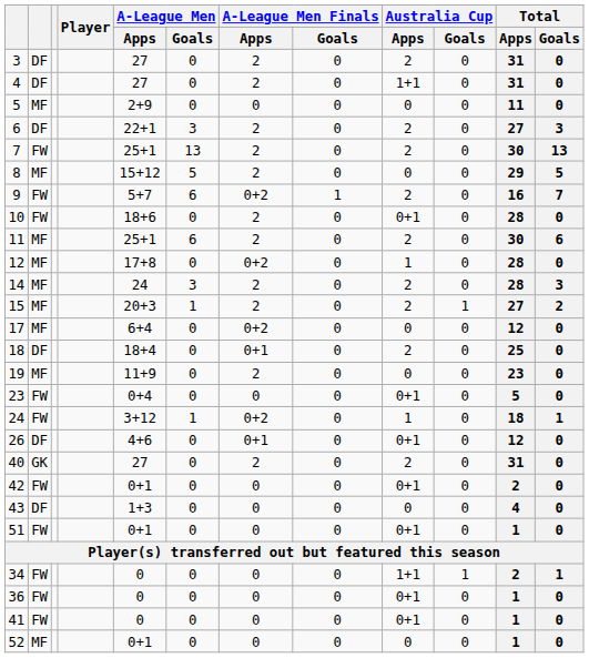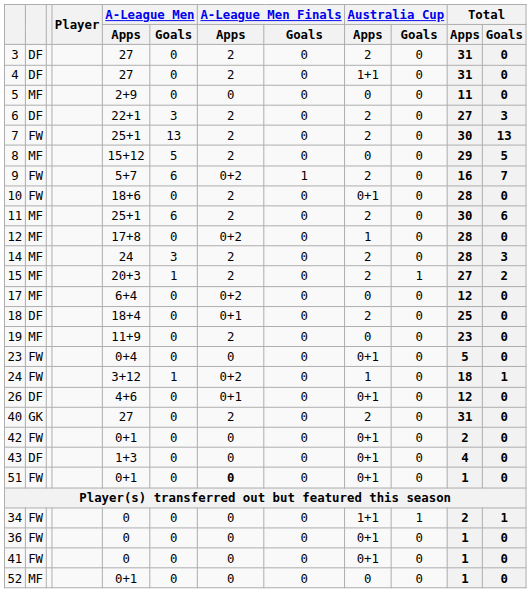 <table class="wikitable sortable" style="text-align:center;">
 <tr>
 <th rowspan="2"></th>
 <th rowspan="2"></th>
 <th rowspan="2"></th>
 <th rowspan="2">Player</th>
 <th colspan="2"><a href='#'>A-League Men</a></th>
 <th colspan="2"><a href='#'>A-League Men Finals</a></th>
 <th colspan="2"><a href='#'>Australia Cup</a></th>
 <th colspan="2">Total</th>
 </tr>
 <tr>
 <th>Apps</th>
 <th>Goals</th>
 <th>Apps</th>
 <th>Goals</th>
 <th>Apps</th>
 <th>Goals</th>
 <th>Apps</th>
 <th>Goals</th>
 </tr>
 <tr>
 <td>3</td>
 <td>DF</td>
 <td></td>
 <td align="left"><br></td>
 <td>27</td>
 <td>0<br></td>
 <td>2</td>
 <td>0<br></td>
 <td>2</td>
 <td>0<br></td>
 <th>31</th>
 <th>0</th>
 </tr>
 <tr>
 <td>4</td>
 <td>DF</td>
 <td></td>
 <td align="left"><br></td>
 <td>27</td>
 <td>0<br></td>
 <td>2</td>
 <td>0<br></td>
 <td>1+1</td>
 <td>0<br></td>
 <th>31</th>
 <th>0</th>
 </tr>
 <tr>
 <td>5</td>
 <td>MF</td>
 <td></td>
 <td align="left"><br></td>
 <td>2+9</td>
 <td>0<br></td>
 <td>0</td>
 <td>0<br></td>
 <td>0</td>
 <td>0<br></td>
 <th>11</th>
 <th>0</th>
 </tr>
 <tr>
 <td>6</td>
 <td>DF</td>
 <td></td>
 <td align="left"><br></td>
 <td>22+1</td>
 <td>3<br></td>
 <td>2</td>
 <td>0<br></td>
 <td>2</td>
 <td>0<br></td>
 <th>27</th>
 <th>3</th>
 </tr>
 <tr>
 <td>7</td>
 <td>FW</td>
 <td></td>
 <td align="left"><br></td>
 <td>25+1</td>
 <td>13<br></td>
 <td>2</td>
 <td>0<br></td>
 <td>2</td>
 <td>0<br></td>
 <th>30</th>
 <th>13</th>
 </tr>
 <tr>
 <td>8</td>
 <td>MF</td>
 <td></td>
 <td align="left"><br></td>
 <td>15+12</td>
 <td>5<br></td>
 <td>2</td>
 <td>0<br></td>
 <td>0</td>
 <td>0<br></td>
 <th>29</th>
 <th>5</th>
 </tr>
 <tr>
 <td>9</td>
 <td>FW</td>
 <td></td>
 <td align="left"><br></td>
 <td>5+7</td>
 <td>6<br></td>
 <td>0+2</td>
 <td>1<br></td>
 <td>2</td>
 <td>0<br></td>
 <th>16</th>
 <th>7</th>
 </tr>
 <tr>
 <td>10</td>
 <td>FW</td>
 <td></td>
 <td align="left"><br></td>
 <td>18+6</td>
 <td>0<br></td>
 <td>2</td>
 <td>0<br></td>
 <td>0+1</td>
 <td>0<br></td>
 <th>28</th>
 <th>0</th>
 </tr>
 <tr>
 <td>11</td>
 <td>MF</td>
 <td></td>
 <td align="left"><br></td>
 <td>25+1</td>
 <td>6<br></td>
 <td>2</td>
 <td>0<br></td>
 <td>2</td>
 <td>0<br></td>
 <th>30</th>
 <th>6</th>
 </tr>
 <tr>
 <td>12</td>
 <td>MF</td>
 <td></td>
 <td align="left"><br></td>
 <td>17+8</td>
 <td>0<br></td>
 <td>0+2</td>
 <td>0<br></td>
 <td>1</td>
 <td>0<br></td>
 <th>28</th>
 <th>0</th>
 </tr>
 <tr>
 <td>14</td>
 <td>MF</td>
 <td></td>
 <td align="left"><br></td>
 <td>24</td>
 <td>3<br></td>
 <td>2</td>
 <td>0<br></td>
 <td>2</td>
 <td>0<br></td>
 <th>28</th>
 <th>3</th>
 </tr>
 <tr>
 <td>15</td>
 <td>MF</td>
 <td></td>
 <td align="left"><br></td>
 <td>20+3</td>
 <td>1<br></td>
 <td>2</td>
 <td>0<br></td>
 <td>2</td>
 <td>1<br></td>
 <th>27</th>
 <th>2</th>
 </tr>
 <tr>
 <td>17</td>
 <td>MF</td>
 <td></td>
 <td align="left"><br></td>
 <td>6+4</td>
 <td>0<br></td>
 <td>0+2</td>
 <td>0<br></td>
 <td>0</td>
 <td>0<br></td>
 <th>12</th>
 <th>0</th>
 </tr>
 <tr>
 <td>18</td>
 <td>DF</td>
 <td></td>
 <td align="left"><br></td>
 <td>18+4</td>
 <td>0<br></td>
 <td>0+1</td>
 <td>0<br></td>
 <td>2</td>
 <td>0<br></td>
 <th>25</th>
 <th>0</th>
 </tr>
 <tr>
 <td>19</td>
 <td>MF</td>
 <td></td>
 <td align="left"><br></td>
 <td>11+9</td>
 <td>0<br></td>
 <td>2</td>
 <td>0<br></td>
 <td>0</td>
 <td>0<br></td>
 <th>23</th>
 <th>0</th>
 </tr>
 <tr>
 <td>23</td>
 <td>FW</td>
 <td></td>
 <td align="left"><br></td>
 <td>0+4</td>
 <td>0<br></td>
 <td>0</td>
 <td>0<br></td>
 <td>0+1</td>
 <td>0<br></td>
 <th>5</th>
 <th>0</th>
 </tr>
 <tr>
 <td>24</td>
 <td>FW</td>
 <td></td>
 <td align="left"><br></td>
 <td>3+12</td>
 <td>1<br></td>
 <td>0+2</td>
 <td>0<br></td>
 <td>1</td>
 <td>0<br></td>
 <th>18</th>
 <th>1</th>
 </tr>
 <tr>
 <td>26</td>
 <td>DF</td>
 <td></td>
 <td align="left"><br></td>
 <td>4+6</td>
 <td>0<br></td>
 <td>0+1</td>
 <td>0<br></td>
 <td>0+1</td>
 <td>0<br></td>
 <th>12</th>
 <th>0</th>
 </tr>
 <tr>
 <td>40</td>
 <td>GK</td>
 <td></td>
 <td align="left"><br></td>
 <td>27</td>
 <td>0<br></td>
 <td>2</td>
 <td>0<br></td>
 <td>2</td>
 <td>0<br></td>
 <th>31</th>
 <th>0</th>
 </tr>
 <tr>
 <td>42</td>
 <td>FW</td>
 <td></td>
 <td align="left"><br></td>
 <td>0+1</td>
 <td>0<br></td>
 <td>0</td>
 <td>0<br></td>
 <td>0+1</td>
 <td>0<br></td>
 <th>2</th>
 <th>0</th>
 </tr>
 <tr>
 <td>43</td>
 <td>DF</td>
 <td></td>
 <td align="left"><br></td>
 <td>1+3</td>
 <td>0<br></td>
 <td>0</td>
 <td>0<br></td>
-<td>0</td>
+<td>0+1</td>
 <td>0<br></td>
 <th>4</th>
 <th>0</th>
 </tr>
 <tr>
 <td>51</td>
 <td>FW</td>
 <td></td>
 <td align="left"><br></td>
 <td>0+1</td>
 <td>0<br></td>
-<td>0</td>
+<td><strong>0</strong></td>
 <td>0<br></td>
 <td>0+1</td>
 <td>0<br></td>
 <th>1</th>
 <th>0</th>
 </tr>
 <tr class=sortbottom>
 <th colspan=12>Player(s) transferred out but featured this season</th>
 </tr>
 <tr class=sortbottom>
 <td>34</td>
 <td>FW</td>
 <td></td>
 <td align="left"><br></td>
 <td>0</td>
 <td>0<br></td>
 <td>0</td>
 <td>0<br></td>
 <td>1+1</td>
 <td>1<br></td>
 <th>2</th>
 <th>1</th>
 </tr>
 <tr>
 <td>36</td>
 <td>FW</td>
 <td></td>
 <td align="left"><br></td>
 <td>0</td>
 <td>0<br></td>
 <td>0</td>
 <td>0<br></td>
 <td>0+1</td>
 <td>0<br></td>
 <th>1</th>
 <th>0</th>
 </tr>
 <tr>
 <td>41</td>
 <td>FW</td>
 <td></td>
 <td align="left"><br></td>
 <td>0</td>
 <td>0<br></td>
 <td>0</td>
 <td>0<br></td>
 <td>0+1</td>
 <td>0<br></td>
 <th>1</th>
 <th>0</th>
 </tr>
 <tr>
 <td>52</td>
 <td>MF</td>
 <td></td>
 <td align="left"><br></td>
 <td>0+1</td>
 <td>0<br></td>
 <td>0</td>
 <td>0<br></td>
 <td>0</td>
 <td>0<br></td>
 <th>1</th>
 <th>0</th>
 </tr>
 </table>
